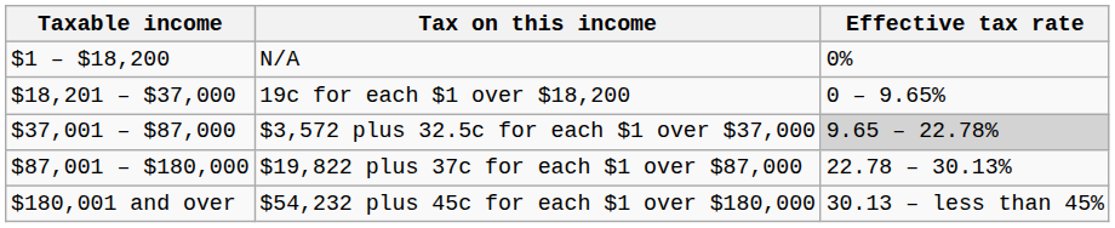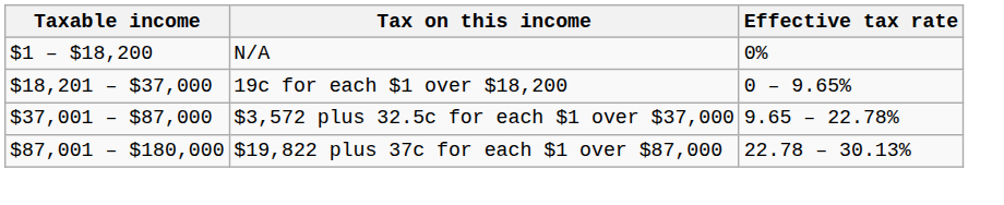 <table class="wikitable">
 <tr>
 <th>Taxable income</th>
 <th>Tax on this income</th>
 <th>Effective tax rate</th>
 </tr>
 <tr>
 <td>$1 – $18,200</td>
 <td>N/A</td>
 <td>0%</td>
 </tr>
 <tr>
 <td>$18,201 – $37,000</td>
 <td>19c for each $1 over $18,200</td>
 <td>0 – 9.65%</td>
 </tr>
 <tr>
 <td>$37,001 – $87,000</td>
 <td>$3,572 plus 32.5c for each $1 over $37,000</td>
-<td style="background: lightgrey;">9.65 – 22.78%</td>
+<td>9.65 – 22.78%</td>
 </tr>
 <tr>
 <td>$87,001 – $180,000</td>
 <td>$19,822 plus 37c for each $1 over $87,000</td>
 <td>22.78 – 30.13%</td>
 </tr>
-<tr>
-<td>$180,001 and over</td>
-<td>$54,232 plus 45c for each $1 over $180,000</td>
-<td>30.13 – less than 45%</td>
-</tr>
 </table>
